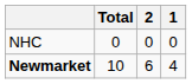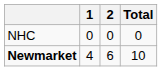 <table class="wikitable" style="text-align:center; font-size: 100%;">
 <tr>
 <th> </th>
+<th> 1 </th>
+<th> 2 </th>
 <th>Total</th>
-<th> 2 </th>
-<th> 1 </th>
 </tr>
 <tr>
 <td align=left>NHC</td>
 <td>0</td>
 <td>0</td>
 <td>0</td>
 </tr>
 <tr>
 <td align=left><strong>Newmarket</strong></td>
+<td>4</td>
+<td>6</td>
 <td>10</td>
-<td>6</td>
-<td>4</td>
 </tr>
 </table>
